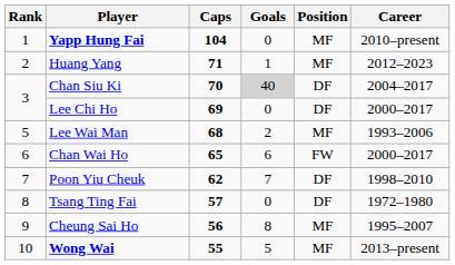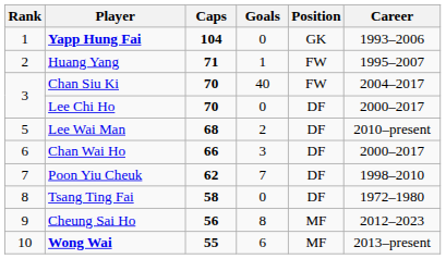 <table class="wikitable sortable" style="text-align:center;">
 <tr>
 <th width=30px>Rank</th>
 <th style="width:150px;">Player</th>
 <th width=50px>Caps</th>
 <th width=50px>Goals</th>
 <th width=50px>Position</th>
 <th style="width:100px;">Career</th>
 </tr>
 <tr>
 <td>1</td>
 <td style="text-align:left;"><strong><a href='#'>Yapp Hung Fai</a></strong></td>
 <td><strong>104</strong></td>
 <td>0</td>
-<td>MF</td>
-<td>2010–present</td>
+<td>GK</td>
+<td>1993–2006</td>
 </tr>
 <tr>
 <td>2</td>
 <td style="text-align:left;"><a href='#'>Huang Yang</a></td>
 <td><strong>71</strong></td>
 <td>1</td>
-<td>MF</td>
-<td>2012–2023</td>
+<td>FW</td>
+<td>1995–2007</td>
 </tr>
 <tr>
 <td rowspan="2">3</td>
 <td style="text-align:left;"><a href='#'>Chan Siu Ki</a></td>
 <td><strong>70</strong></td>
-<td style="background: lightgrey;">40</td>
-<td>DF</td>
+<td>40</td>
+<td>FW</td>
 <td>2004–2017</td>
 </tr>
 <tr>
 <td style="text-align:left;"><a href='#'>Lee Chi Ho</a></td>
-<td><strong>69</strong></td>
+<td><strong>70</strong></td>
 <td>0</td>
 <td>DF</td>
 <td>2000–2017</td>
 </tr>
 <tr>
 <td>5</td>
 <td style="text-align:left;"><a href='#'>Lee Wai Man</a></td>
 <td><strong>68</strong></td>
 <td>2</td>
-<td>MF</td>
-<td>1993–2006</td>
+<td>DF</td>
+<td>2010–present</td>
 </tr>
 <tr>
 <td>6</td>
 <td style="text-align:left;"><a href='#'>Chan Wai Ho</a></td>
-<td><strong>65</strong></td>
-<td>6</td>
-<td>FW</td>
+<td><strong>66</strong></td>
+<td>3</td>
+<td>DF</td>
 <td>2000–2017</td>
 </tr>
 <tr>
 <td>7</td>
 <td style="text-align:left;"><a href='#'>Poon Yiu Cheuk</a></td>
 <td><strong>62</strong></td>
 <td>7</td>
 <td>DF</td>
 <td>1998–2010</td>
 </tr>
 <tr>
 <td>8</td>
 <td style="text-align:left;"><a href='#'>Tsang Ting Fai</a></td>
-<td><strong>57</strong></td>
+<td><strong>58</strong></td>
 <td>0</td>
 <td>DF</td>
 <td>1972–1980</td>
 </tr>
 <tr>
 <td>9</td>
 <td style="text-align:left;"><a href='#'>Cheung Sai Ho</a></td>
 <td><strong>56</strong></td>
 <td>8</td>
 <td>MF</td>
-<td>1995–2007</td>
+<td>2012–2023</td>
 </tr>
 <tr>
 <td>10</td>
 <td style="text-align:left;"><strong><a href='#'>Wong Wai</a></strong></td>
 <td><strong>55</strong></td>
-<td>5</td>
+<td>6</td>
 <td>MF</td>
 <td>2013–present</td>
 </tr>
 </table>
